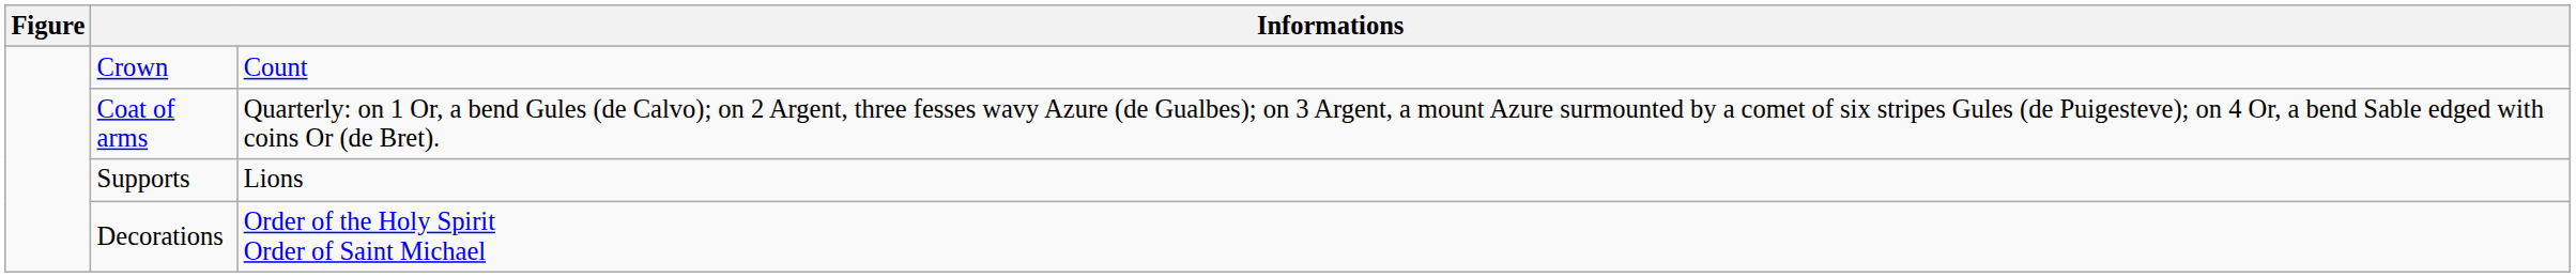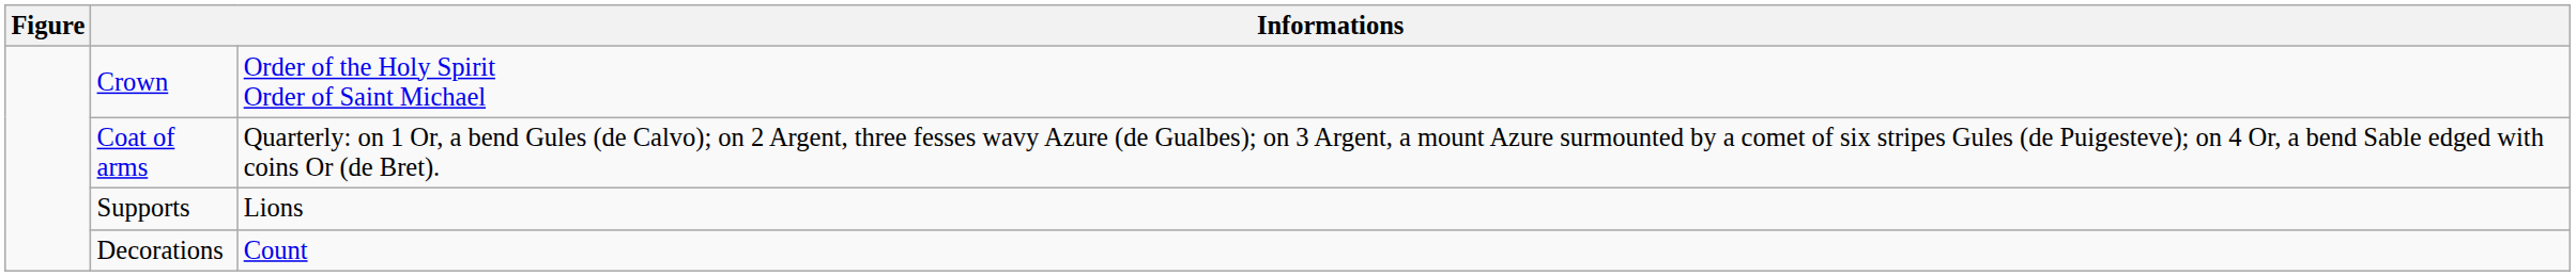 <table class="wikitable">
 <tr>
 <th>Figure</th>
 <th colspan="2">Informations</th>
 </tr>
 <tr>
 <td rowspan="4"></td>
 <td><a href='#'>Crown</a></td>
-<td><a href='#'>Count</a></td>
+<td><a href='#'>Order of the Holy Spirit</a><br><a href='#'>Order of Saint Michael</a></td>
 </tr>
 <tr>
 <td><a href='#'>Coat of arms</a></td>
 <td>Quarterly: on 1 Or, a bend Gules (de Calvo); on 2 Argent, three fesses wavy Azure (de Gualbes); on 3 Argent, a mount Azure surmounted by a comet of six stripes Gules (de Puigesteve); on 4 Or, a bend Sable edged with coins Or (de Bret).</td>
 </tr>
 <tr>
 <td>Supports</td>
 <td>Lions</td>
 </tr>
 <tr>
 <td>Decorations</td>
-<td><a href='#'>Order of the Holy Spirit</a><br><a href='#'>Order of Saint Michael</a></td>
+<td><a href='#'>Count</a></td>
 </tr>
 </table>
